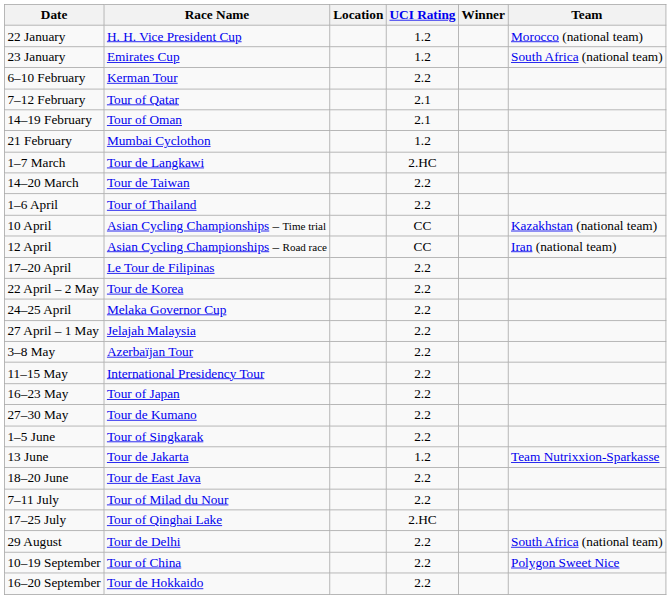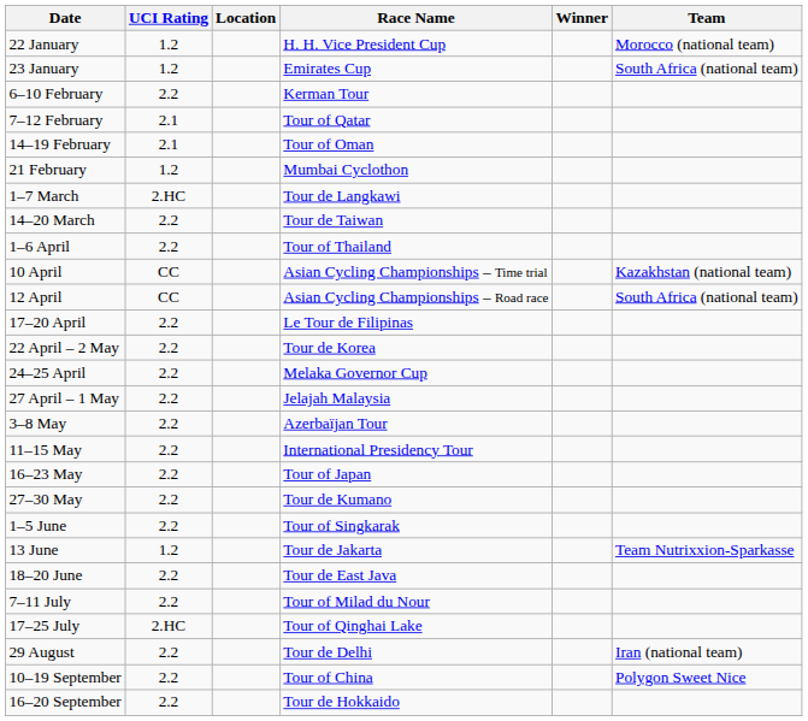 <table class="wikitable sortable">
 <tr>
 <th>Date</th>
+<th><a href='#'>UCI Rating</a></th>
+<th>Location</th>
 <th>Race Name</th>
-<th>Location</th>
-<th><a href='#'>UCI Rating</a></th>
 <th>Winner</th>
 <th>Team</th>
 </tr>
 <tr>
 <td>22 January</td>
+<td align=center>1.2</td>
+<td></td>
 <td><a href='#'>H. H. Vice President Cup</a></td>
-<td></td>
-<td align=center>1.2</td>
 <td></td>
 <td><a href='#'>Morocco</a> (national team)</td>
 </tr>
 <tr>
 <td>23 January</td>
+<td align=center>1.2</td>
+<td></td>
 <td><a href='#'>Emirates Cup</a></td>
-<td></td>
-<td align=center>1.2</td>
 <td></td>
 <td><a href='#'>South Africa</a> (national team)</td>
 </tr>
 <tr>
 <td>6–10 February</td>
+<td align=center>2.2</td>
+<td></td>
 <td><a href='#'>Kerman Tour</a></td>
-<td></td>
-<td align=center>2.2</td>
 <td></td>
 <td></td>
 </tr>
 <tr>
 <td>7–12 February</td>
+<td align=center>2.1</td>
+<td></td>
 <td><a href='#'>Tour of Qatar</a></td>
-<td></td>
-<td align=center>2.1</td>
 <td></td>
 <td></td>
 </tr>
 <tr>
 <td>14–19 February</td>
+<td align=center>2.1</td>
+<td></td>
 <td><a href='#'>Tour of Oman</a></td>
-<td></td>
-<td align=center>2.1</td>
 <td></td>
 <td></td>
 </tr>
 <tr>
 <td>21 February</td>
+<td align=center>1.2</td>
+<td></td>
 <td><a href='#'>Mumbai Cyclothon</a></td>
-<td></td>
-<td align=center>1.2</td>
 <td></td>
 <td></td>
 </tr>
 <tr>
 <td>1–7 March</td>
+<td align=center>2.HC</td>
+<td></td>
 <td><a href='#'>Tour de Langkawi</a></td>
-<td></td>
-<td align=center>2.HC</td>
 <td></td>
 <td></td>
 </tr>
 <tr>
 <td>14–20 March</td>
+<td align=center>2.2</td>
+<td></td>
 <td><a href='#'>Tour de Taiwan</a></td>
-<td></td>
-<td align=center>2.2</td>
 <td></td>
 <td></td>
 </tr>
 <tr>
 <td>1–6 April</td>
+<td align=center>2.2</td>
+<td></td>
 <td><a href='#'>Tour of Thailand</a></td>
-<td></td>
-<td align=center>2.2</td>
 <td></td>
 <td></td>
 </tr>
 <tr>
 <td>10 April</td>
+<td align=center>CC</td>
+<td></td>
 <td><a href='#'>Asian Cycling Championships</a> – <small>Time trial</small></td>
-<td></td>
-<td align=center>CC</td>
 <td></td>
 <td><a href='#'>Kazakhstan</a> (national team)</td>
 </tr>
 <tr>
 <td>12 April</td>
+<td align=center>CC</td>
+<td></td>
 <td><a href='#'>Asian Cycling Championships</a> – <small>Road race</small></td>
 <td></td>
-<td align=center>CC</td>
-<td></td>
-<td><a href='#'>Iran</a> (national team)</td>
+<td><a href='#'>South Africa</a> (national team)</td>
 </tr>
 <tr>
 <td>17–20 April</td>
+<td align=center>2.2</td>
+<td></td>
 <td><a href='#'>Le Tour de Filipinas</a></td>
-<td></td>
-<td align=center>2.2</td>
 <td></td>
 <td></td>
 </tr>
 <tr>
 <td>22 April – 2 May</td>
+<td align=center>2.2</td>
+<td></td>
 <td><a href='#'>Tour de Korea</a></td>
-<td></td>
-<td align=center>2.2</td>
 <td></td>
 <td></td>
 </tr>
 <tr>
 <td>24–25 April</td>
+<td align=center>2.2</td>
+<td></td>
 <td><a href='#'>Melaka Governor Cup</a></td>
-<td></td>
-<td align=center>2.2</td>
 <td></td>
 <td></td>
 </tr>
 <tr>
 <td>27 April – 1 May</td>
+<td align=center>2.2</td>
+<td></td>
 <td><a href='#'>Jelajah Malaysia</a></td>
-<td></td>
-<td align=center>2.2</td>
 <td></td>
 <td></td>
 </tr>
 <tr>
 <td>3–8 May</td>
+<td align=center>2.2</td>
+<td></td>
 <td><a href='#'>Azerbaïjan Tour</a></td>
-<td></td>
-<td align=center>2.2</td>
 <td></td>
 <td></td>
 </tr>
 <tr>
 <td>11–15 May</td>
+<td align=center>2.2</td>
+<td></td>
 <td><a href='#'>International Presidency Tour</a></td>
-<td></td>
-<td align=center>2.2</td>
 <td></td>
 <td></td>
 </tr>
 <tr>
 <td>16–23 May</td>
+<td align=center>2.2</td>
+<td></td>
 <td><a href='#'>Tour of Japan</a></td>
-<td></td>
-<td align=center>2.2</td>
 <td></td>
 <td></td>
 </tr>
 <tr>
 <td>27–30 May</td>
+<td align=center>2.2</td>
+<td></td>
 <td><a href='#'>Tour de Kumano</a></td>
-<td></td>
-<td align=center>2.2</td>
 <td></td>
 <td></td>
 </tr>
 <tr>
 <td>1–5 June</td>
+<td align=center>2.2</td>
+<td></td>
 <td><a href='#'>Tour of Singkarak</a></td>
-<td></td>
-<td align=center>2.2</td>
 <td></td>
 <td></td>
 </tr>
 <tr>
 <td>13 June</td>
+<td align=center>1.2</td>
+<td></td>
 <td><a href='#'>Tour de Jakarta</a></td>
-<td></td>
-<td align=center>1.2</td>
 <td></td>
 <td><a href='#'>Team Nutrixxion-Sparkasse</a></td>
 </tr>
 <tr>
 <td>18–20 June</td>
+<td align=center>2.2</td>
+<td></td>
 <td><a href='#'>Tour de East Java</a></td>
-<td></td>
-<td align=center>2.2</td>
 <td></td>
 <td></td>
 </tr>
 <tr>
 <td>7–11 July</td>
+<td align=center>2.2</td>
+<td></td>
 <td><a href='#'>Tour of Milad du Nour</a></td>
-<td></td>
-<td align=center>2.2</td>
 <td></td>
 <td></td>
 </tr>
 <tr>
 <td>17–25 July</td>
+<td align=center>2.HC</td>
+<td></td>
 <td><a href='#'>Tour of Qinghai Lake</a></td>
-<td></td>
-<td align=center>2.HC</td>
 <td></td>
 <td></td>
 </tr>
 <tr>
 <td>29 August</td>
+<td align=center>2.2</td>
+<td></td>
 <td><a href='#'>Tour de Delhi</a></td>
 <td></td>
-<td align=center>2.2</td>
-<td></td>
-<td><a href='#'>South Africa</a> (national team)</td>
+<td><a href='#'>Iran</a> (national team)</td>
 </tr>
 <tr>
 <td>10–19 September</td>
+<td align=center>2.2</td>
+<td></td>
 <td><a href='#'>Tour of China</a></td>
-<td></td>
-<td align=center>2.2</td>
 <td></td>
 <td><a href='#'>Polygon Sweet Nice</a></td>
 </tr>
 <tr>
 <td>16–20 September</td>
+<td align=center>2.2</td>
+<td></td>
 <td><a href='#'>Tour de Hokkaido</a></td>
-<td></td>
-<td align=center>2.2</td>
 <td></td>
 <td></td>
 </tr>
 </table>
